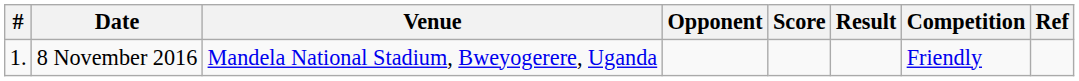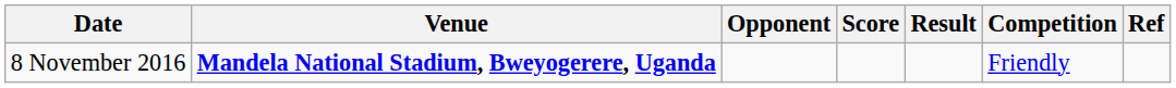 <table class="wikitable sortable">
 <tr>
-<th>#</th>
 <th>Date</th>
 <th>Venue</th>
 <th>Opponent</th>
 <th>Score</th>
 <th>Result</th>
 <th>Competition</th>
 <th>Ref</th>
 </tr>
 <tr>
-<td>1.</td>
 <td>8 November 2016</td>
-<td><a href='#'>Mandela National Stadium</a>, <a href='#'>Bweyogerere</a>, <a href='#'>Uganda</a></td>
+<td><strong><a href='#'>Mandela National Stadium</a>, <a href='#'>Bweyogerere</a>, <a href='#'>Uganda</a></strong></td>
 <td></td>
 <td></td>
 <td></td>
 <td><a href='#'>Friendly</a></td>
 <td></td>
 </tr>
 </table>
